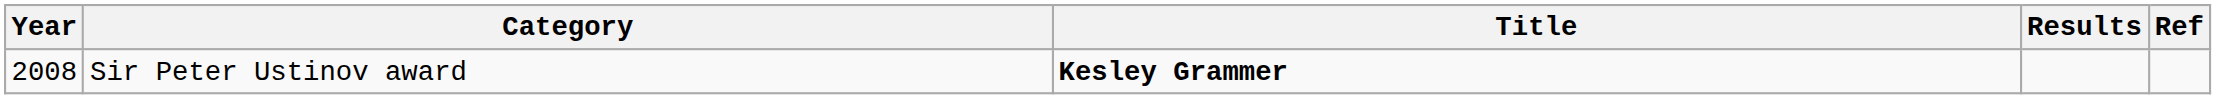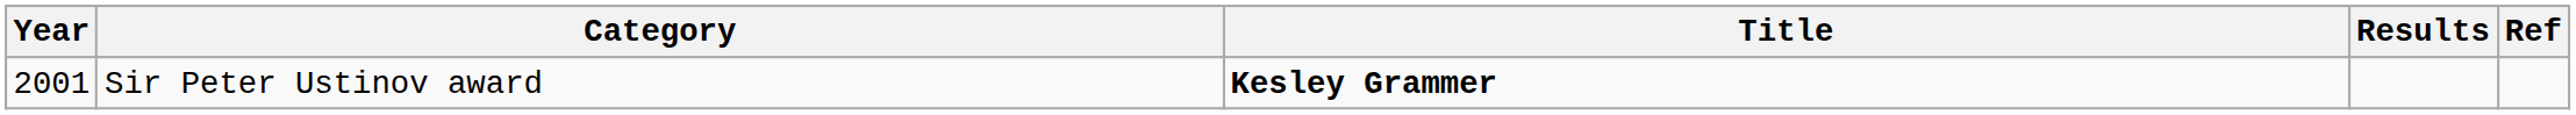 <table class="wikitable">
 <tr>
 <th scope="col" style="width:1em;">Year</th>
 <th scope="col" style="width:35em;">Category</th>
 <th scope="col" style="width:35em;">Title</th>
 <th scope="col" style="width:1em;">Results</th>
 <th scope="col" style="width:1em;">Ref</th>
 </tr>
 <tr>
-<td>2008</td>
+<td>2001</td>
 <td>Sir Peter Ustinov award</td>
 <td><strong>Kesley Grammer</strong></td>
 <td></td>
 <td></td>
 </tr>
 </table>
